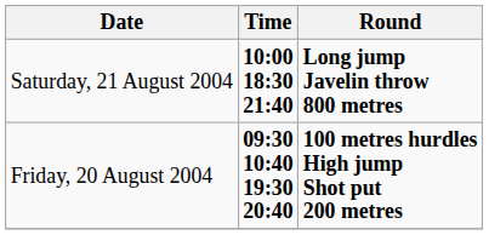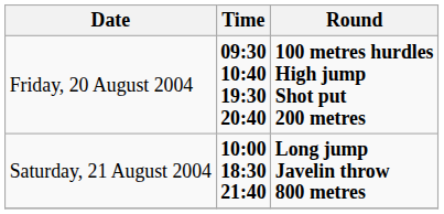 <table class="wikitable">
 <tr>
 <th>Date</th>
 <th>Time</th>
 <th>Round</th>
 </tr>
 <tr>
+<td>Friday, 20 August 2004</td>
+<td><strong>09:30</strong><br><strong>10:40</strong><br><strong>19:30</strong><br><strong>20:40</strong></td>
+<td><strong>100 metres hurdles<br>High jump<br>Shot put<br>200 metres</strong></td>
+</tr>
+<tr>
 <td>Saturday, 21 August 2004</td>
 <td><strong>10:00</strong><br><strong>18:30</strong><br><strong>21:40</strong></td>
 <td><strong>Long jump<br>Javelin throw<br>800 metres</strong></td>
 </tr>
 <tr>
-<td>Friday, 20 August 2004</td>
-<td><strong>09:30</strong><br><strong>10:40</strong><br><strong>19:30</strong><br><strong>20:40</strong></td>
-<td><strong>100 metres hurdles<br>High jump<br>Shot put<br>200 metres</strong></td>
-</tr>
-<tr>
 </tr>
 </table>
